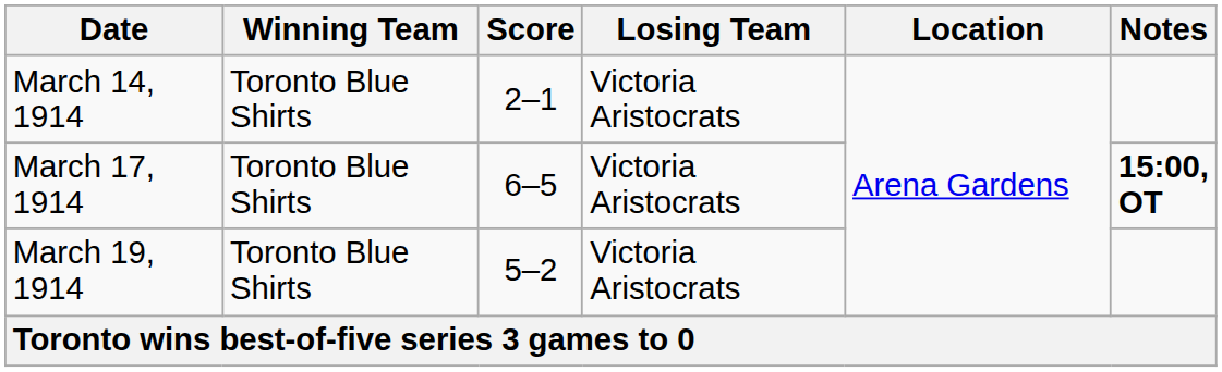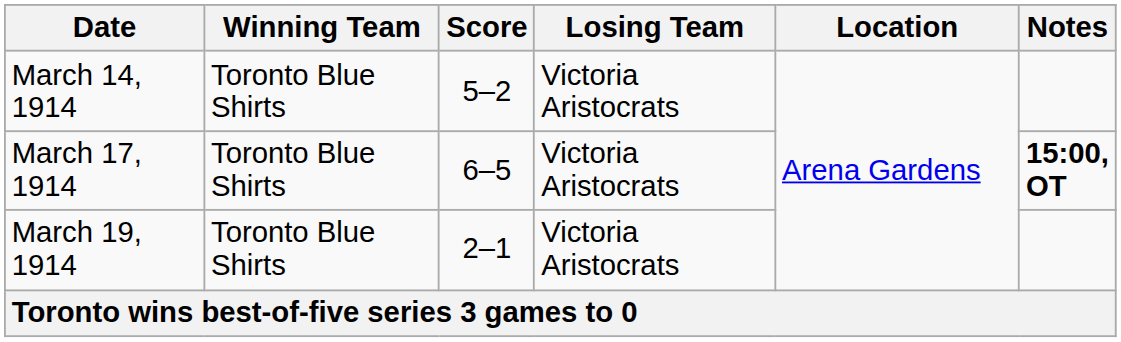 <table class="wikitable">
 <tr>
 <th width="120">Date</th>
 <th width="140">Winning Team</th>
 <th width="5">Score</th>
 <th width="140">Losing Team</th>
 <th width="145">Location</th>
 <th>Notes</th>
 </tr>
 <tr>
 <td>March 14, 1914</td>
 <td>Toronto Blue Shirts</td>
-<td align="center">2–1</td>
+<td align="center">5–2</td>
 <td>Victoria Aristocrats</td>
 <td rowspan="3"><a href='#'>Arena Gardens</a></td>
 </tr>
 <tr>
 <td>March 17, 1914</td>
 <td>Toronto Blue Shirts</td>
 <td align="center">6–5</td>
 <td>Victoria Aristocrats</td>
 <td><strong>15:00, OT</strong></td>
 </tr>
 <tr>
 <td>March 19, 1914</td>
 <td>Toronto Blue Shirts</td>
-<td align="center">5–2</td>
+<td align="center">2–1</td>
 <td>Victoria Aristocrats</td>
 </tr>
 <tr>
 <th colspan="6" style="text-align:left;">Toronto wins best-of-five series 3 games to 0</th>
 </tr>
 </table>
